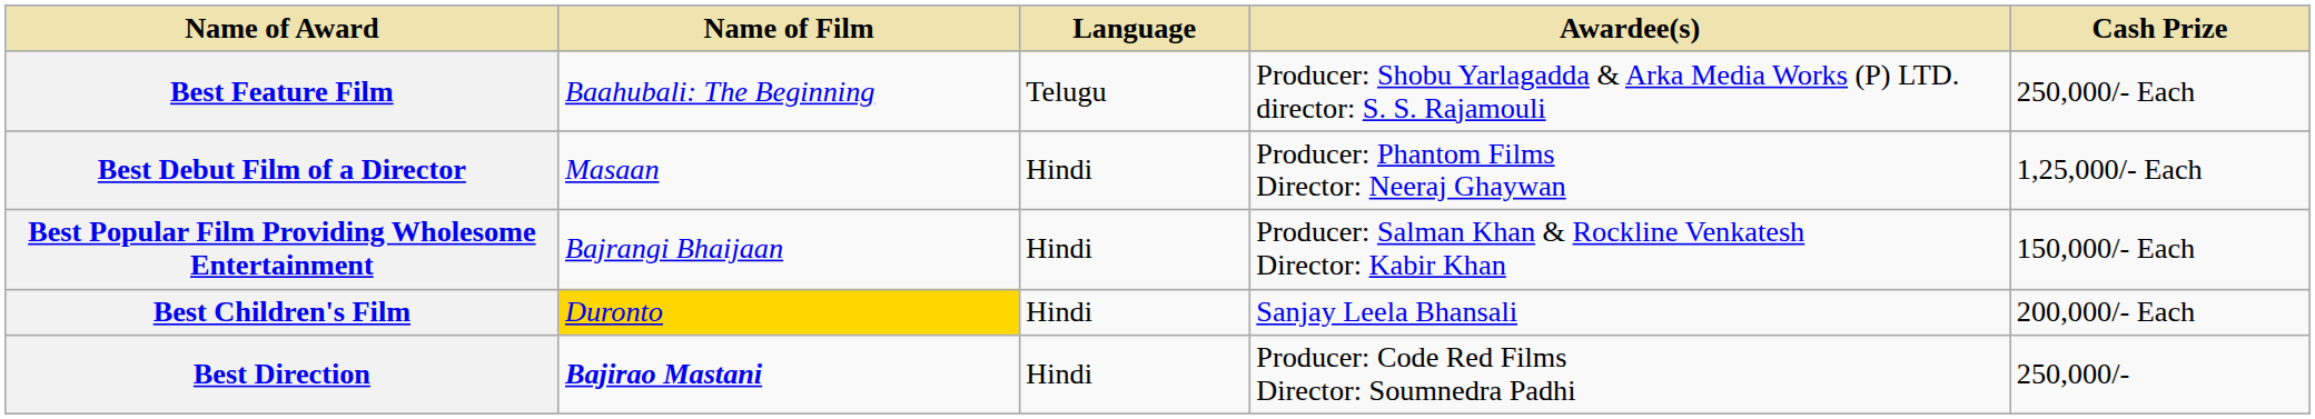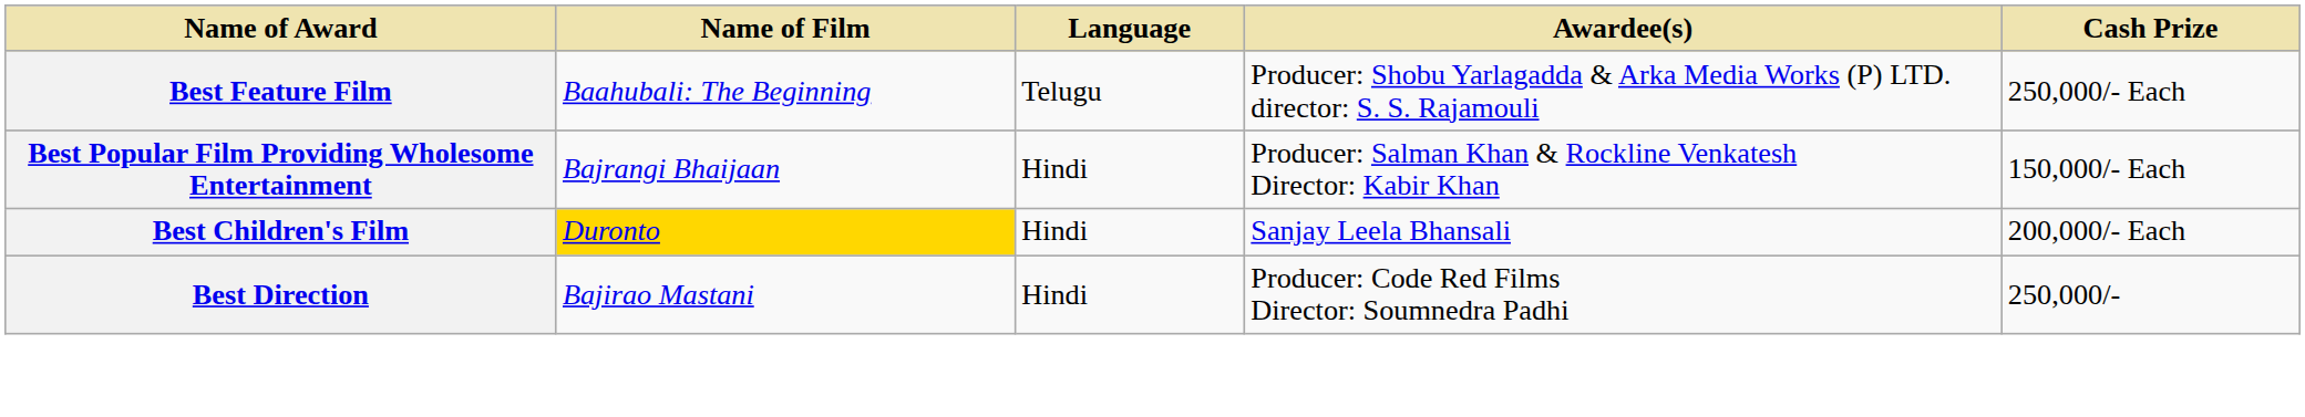 <table class="wikitable plainrowheaders" style="width:100%;">
 <tr>
 <th style="background-color:#EFE4B0;width:24%;">Name of Award</th>
 <th style="background-color:#EFE4B0;width:20%;">Name of Film</th>
 <th style="background-color:#EFE4B0;width:10%;">Language</th>
 <th style="background-color:#EFE4B0;width:33%;">Awardee(s)</th>
 <th style="background-color:#EFE4B0;width:16%;">Cash Prize</th>
 </tr>
 <tr>
 <th scope="row"><a href='#'>Best Feature Film</a></th>
 <td><em><a href='#'>Baahubali: The Beginning</a></em></td>
 <td>Telugu</td>
 <td>Producer: <a href='#'>Shobu Yarlagadda</a> & <a href='#'>Arka Media Works</a> (P) LTD.<br>director: <a href='#'>S. S. Rajamouli</a></td>
 <td> 250,000/- Each</td>
-</tr>
-<tr>
-<th scope="row"><a href='#'>Best Debut Film of a Director</a></th>
-<td><em><a href='#'>Masaan</a></em></td>
-<td>Hindi</td>
-<td>Producer: <a href='#'>Phantom Films</a><br>Director: <a href='#'>Neeraj Ghaywan</a></td>
-<td> 1,25,000/- Each</td>
 </tr>
 <tr>
 <th scope="row"><a href='#'>Best Popular Film Providing Wholesome Entertainment</a></th>
 <td><em><a href='#'>Bajrangi Bhaijaan</a></em></td>
 <td>Hindi</td>
 <td>Producer: <a href='#'>Salman Khan</a> & <a href='#'>Rockline Venkatesh</a><br>Director: <a href='#'>Kabir Khan</a></td>
 <td> 150,000/- Each</td>
 </tr>
 <tr>
 <th scope="row"><a href='#'>Best Children's Film</a></th>
 <td style="background: gold;"><em><a href='#'>Duronto</a></em></td>
 <td>Hindi</td>
 <td><a href='#'>Sanjay Leela Bhansali</a></td>
 <td> 200,000/- Each</td>
 </tr>
 <tr>
 <th scope="row"><a href='#'>Best Direction</a></th>
-<td><strong><em><a href='#'>Bajirao Mastani</a></em></strong></td>
+<td><em><a href='#'>Bajirao Mastani</a></em></td>
 <td>Hindi</td>
 <td>Producer: Code Red Films<br>Director: Soumnedra Padhi</td>
 <td> 250,000/-</td>
 </tr>
 </table>
